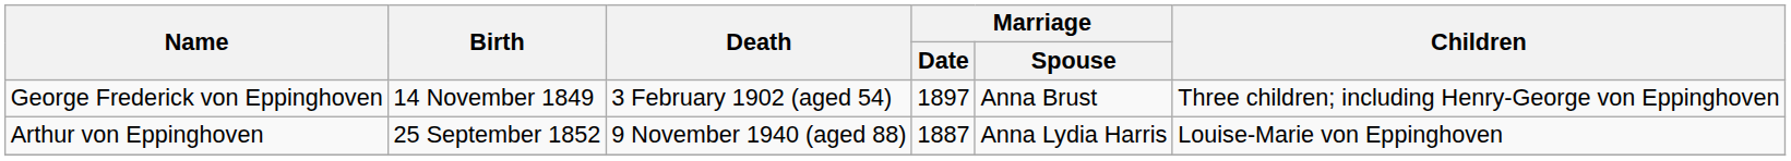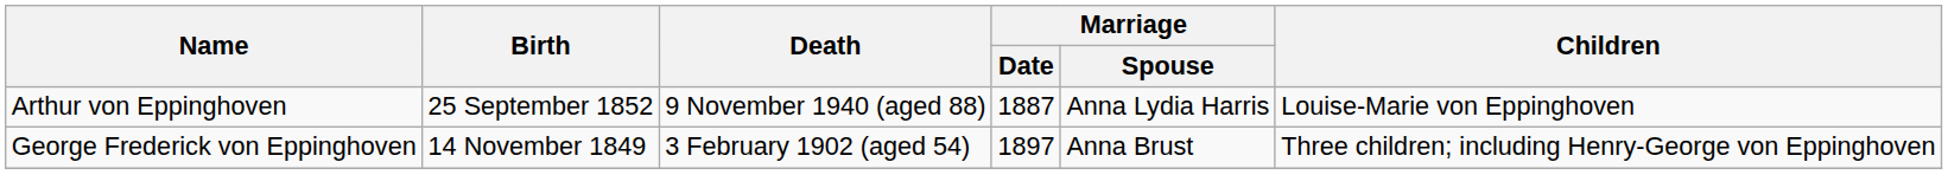 <table class="wikitable plainrowheaders">
 <tr>
 <th rowspan="2" scope="col">Name</th>
 <th rowspan="2" scope="col">Birth</th>
 <th rowspan="2" scope="col">Death</th>
 <th colspan="2" scope="col">Marriage</th>
 <th rowspan="2" scope="col">Children</th>
 </tr>
 <tr>
 <th scope="col">Date</th>
 <th scope="col">Spouse</th>
 </tr>
 <tr>
+<td>Arthur von Eppinghoven</td>
+<td>25 September 1852</td>
+<td>9 November 1940 (aged 88)</td>
+<td>1887</td>
+<td>Anna Lydia Harris</td>
+<td>Louise-Marie von Eppinghoven</td>
+</tr>
+<tr>
 <td>George Frederick von Eppinghoven</td>
 <td>14 November 1849</td>
 <td>3 February 1902 (aged 54)</td>
 <td>1897</td>
 <td>Anna Brust</td>
 <td>Three children; including Henry-George von Eppinghoven</td>
 </tr>
 <tr>
-<td>Arthur von Eppinghoven</td>
-<td>25 September 1852</td>
-<td>9 November 1940 (aged 88)</td>
-<td>1887</td>
-<td>Anna Lydia Harris</td>
-<td>Louise-Marie von Eppinghoven</td>
-</tr>
-<tr>
 </tr>
 </table>
